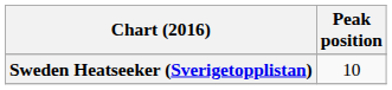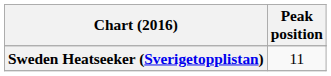 <table class="wikitable sortable plainrowheaders" style="text-align:center">
 <tr>
 <th scope="col">Chart (2016)</th>
 <th scope="col">Peak<br>position</th>
 </tr>
 <tr>
 </tr>
 <tr>
 </tr>
 <tr>
 </tr>
 <tr>
 </tr>
 <tr>
 </tr>
 <tr>
 </tr>
 <tr>
 <th scope="row">Sweden Heatseeker (<a href='#'>Sverigetopplistan</a>)</th>
-<td>10</td>
+<td>11</td>
 </tr>
 <tr>
 </tr>
 </table>
